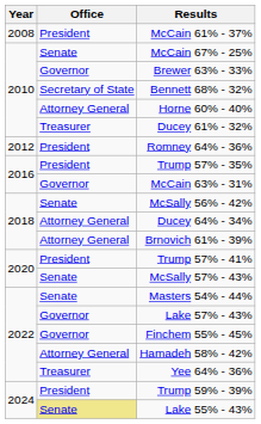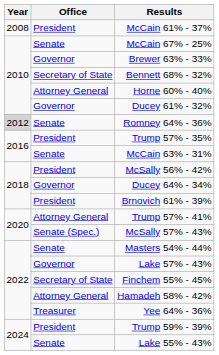 <table class=wikitable>
 <tr>
 <th>Year</th>
 <th>Office</th>
 <th>Results</th>
 </tr>
 <tr>
 <td>2008</td>
 <td><a href='#'>President</a></td>
 <td align="right" ><a href='#'>McCain</a> 61% - 37%</td>
 </tr>
 <tr>
 <td rowspan=5>2010</td>
 <td><a href='#'>Senate</a></td>
 <td align="right" ><a href='#'>McCain</a> 67% - 25%</td>
 </tr>
 <tr>
 <td><a href='#'>Governor</a></td>
 <td align="right" ><a href='#'>Brewer</a> 63% - 33%</td>
 </tr>
 <tr>
 <td><a href='#'>Secretary of State</a></td>
 <td align="right" ><a href='#'>Bennett</a> 68% - 32%</td>
 </tr>
 <tr>
 <td><a href='#'>Attorney General</a></td>
 <td align="right" ><a href='#'>Horne</a> 60% - 40%</td>
 </tr>
 <tr>
-<td><a href='#'>Treasurer</a></td>
+<td><a href='#'>Governor</a></td>
 <td align="right" ><a href='#'>Ducey</a> 61% - 32%</td>
 </tr>
 <tr>
-<td>2012</td>
-<td><a href='#'>President</a></td>
+<td style="background: lightgrey;">2012</td>
+<td><a href='#'>Senate</a></td>
 <td align="right" ><a href='#'>Romney</a> 64% - 36%</td>
 </tr>
 <tr>
 <td rowspan=2>2016</td>
 <td><a href='#'>President</a></td>
 <td align="right" ><a href='#'>Trump</a> 57% - 35%</td>
 </tr>
 <tr>
-<td><a href='#'>Governor</a></td>
+<td><a href='#'>Senate</a></td>
 <td align="right" ><a href='#'>McCain</a> 63% - 31%</td>
 </tr>
 <tr>
 <td rowspan=3>2018</td>
-<td><a href='#'>Senate</a></td>
+<td><a href='#'>President</a></td>
 <td align="right" ><a href='#'>McSally</a> 56% - 42%</td>
 </tr>
 <tr>
-<td><a href='#'>Attorney General</a></td>
+<td><a href='#'>Governor</a></td>
 <td align="right" ><a href='#'>Ducey</a> 64% - 34%</td>
 </tr>
 <tr>
-<td><a href='#'>Attorney General</a></td>
+<td><a href='#'>President</a></td>
 <td align="right" ><a href='#'>Brnovich</a> 61% - 39%</td>
 </tr>
 <tr>
 <td rowspan=2>2020</td>
-<td><a href='#'>President</a></td>
+<td><a href='#'>Attorney General</a></td>
 <td align="right" ><a href='#'>Trump</a> 57% - 41%</td>
 </tr>
 <tr>
-<td><a href='#'>Senate</a></td>
+<td><a href='#'>Senate (Spec.)</a></td>
 <td align="right" ><a href='#'>McSally</a> 57% - 43%</td>
 </tr>
 <tr>
 <td rowspan=5>2022</td>
 <td><a href='#'>Senate</a></td>
 <td align="right" ><a href='#'>Masters</a> 54% - 44%</td>
 </tr>
 <tr>
 <td><a href='#'>Governor</a></td>
 <td align="right" ><a href='#'>Lake</a> 57% - 43%</td>
 </tr>
 <tr>
-<td><a href='#'>Governor</a></td>
+<td><a href='#'>Secretary of State</a></td>
 <td align="right" ><a href='#'>Finchem</a> 55% - 45%</td>
 </tr>
 <tr>
 <td><a href='#'>Attorney General</a></td>
 <td align="right" ><a href='#'>Hamadeh</a> 58% - 42%</td>
 </tr>
 <tr>
 <td><a href='#'>Treasurer</a></td>
 <td align="right" ><a href='#'>Yee</a> 64% - 36%</td>
 </tr>
 <tr>
 <td rowspan=2>2024</td>
 <td><a href='#'>President</a></td>
 <td align="right" ><a href='#'>Trump</a> 59% - 39%</td>
 </tr>
 <tr>
-<td style="background: khaki;"><a href='#'>Senate</a></td>
+<td><a href='#'>Senate</a></td>
 <td align="right" ><a href='#'>Lake</a> 55% - 43%</td>
 </tr>
 </table>
